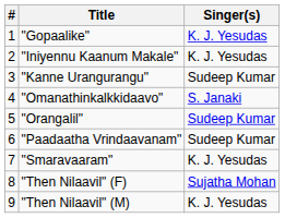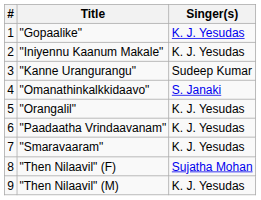 <table class="wikitable" style="font-size:95%;">
 <tr>
 <th>#</th>
 <th>Title</th>
 <th>Singer(s)</th>
 </tr>
 <tr>
 <td>1</td>
 <td>"Gopaalike"</td>
 <td><a href='#'>K. J. Yesudas</a></td>
 </tr>
 <tr>
 <td>2</td>
 <td>"Iniyennu Kaanum Makale"</td>
 <td>K. J. Yesudas</td>
 </tr>
 <tr>
 <td>3</td>
 <td>"Kanne Urangurangu"</td>
 <td>Sudeep Kumar</td>
 </tr>
 <tr>
 <td>4</td>
 <td>"Omanathinkalkkidaavo"</td>
 <td><a href='#'>S. Janaki</a></td>
 </tr>
 <tr>
 <td>5</td>
 <td>"Orangalil"</td>
-<td><a href='#'>Sudeep Kumar</a></td>
+<td>K. J. Yesudas</td>
 </tr>
 <tr>
 <td>6</td>
 <td>"Paadaatha Vrindaavanam"</td>
-<td>Sudeep Kumar</td>
+<td>K. J. Yesudas</td>
 </tr>
 <tr>
 <td>7</td>
 <td>"Smaravaaram"</td>
 <td>K. J. Yesudas</td>
 </tr>
 <tr>
 <td>8</td>
 <td>"Then Nilaavil" (F)</td>
 <td><a href='#'>Sujatha Mohan</a></td>
 </tr>
 <tr>
 <td>9</td>
 <td>"Then Nilaavil" (M)</td>
 <td>K. J. Yesudas</td>
 </tr>
 </table>
